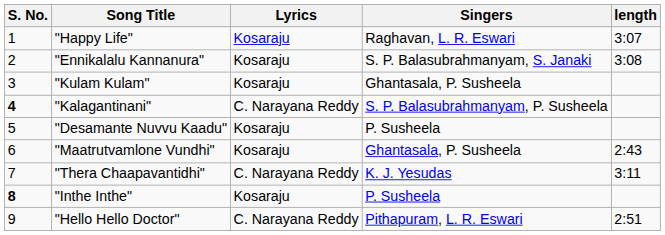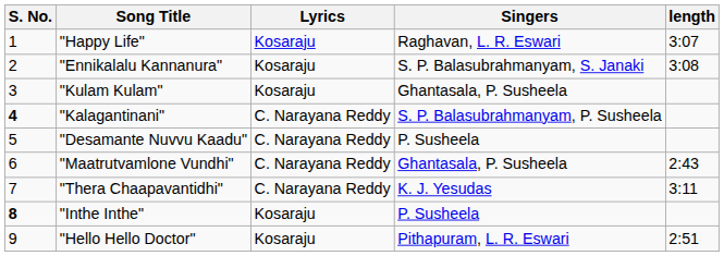 <table class="wikitable">
 <tr>
 <th>S. No.</th>
 <th>Song Title</th>
 <th>Lyrics</th>
 <th>Singers</th>
 <th>length</th>
 </tr>
 <tr>
 <td>1</td>
 <td>"Happy Life"</td>
 <td><a href='#'>Kosaraju</a></td>
 <td>Raghavan, <a href='#'>L. R. Eswari</a></td>
 <td>3:07</td>
 </tr>
 <tr>
 <td>2</td>
 <td>"Ennikalalu Kannanura"</td>
 <td>Kosaraju</td>
 <td>S. P. Balasubrahmanyam, <a href='#'>S. Janaki</a></td>
 <td>3:08</td>
 </tr>
 <tr>
 <td>3</td>
 <td>"Kulam Kulam"</td>
 <td>Kosaraju</td>
 <td>Ghantasala, P. Susheela</td>
 <td></td>
 </tr>
 <tr>
 <td><strong>4</strong></td>
 <td>"Kalagantinani"</td>
 <td>C. Narayana Reddy</td>
 <td><a href='#'>S. P. Balasubrahmanyam</a>, P. Susheela</td>
 <td></td>
 </tr>
 <tr>
 <td>5</td>
 <td>"Desamante Nuvvu Kaadu"</td>
-<td>Kosaraju</td>
+<td>C. Narayana Reddy</td>
 <td>P. Susheela</td>
 <td></td>
 </tr>
 <tr>
 <td>6</td>
 <td>"Maatrutvamlone Vundhi"</td>
-<td>Kosaraju</td>
+<td>C. Narayana Reddy</td>
 <td><a href='#'>Ghantasala</a>, P. Susheela</td>
 <td>2:43</td>
 </tr>
 <tr>
 <td>7</td>
 <td>"Thera Chaapavantidhi"</td>
 <td>C. Narayana Reddy</td>
 <td><a href='#'>K. J. Yesudas</a></td>
 <td>3:11</td>
 </tr>
 <tr>
 <td><strong>8</strong></td>
 <td>"Inthe Inthe"</td>
 <td>Kosaraju</td>
 <td><a href='#'>P. Susheela</a></td>
 <td></td>
 </tr>
 <tr>
 <td>9</td>
 <td>"Hello Hello Doctor"</td>
-<td>C. Narayana Reddy</td>
+<td>Kosaraju</td>
 <td><a href='#'>Pithapuram</a>, <a href='#'>L. R. Eswari</a></td>
 <td>2:51</td>
 </tr>
 </table>
